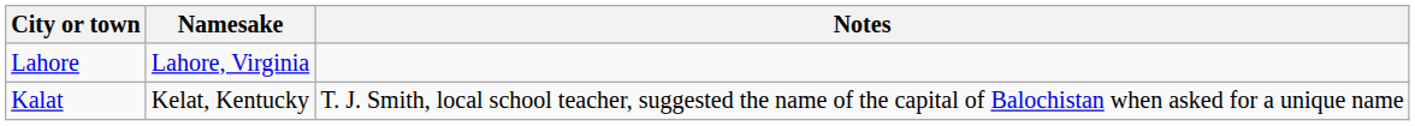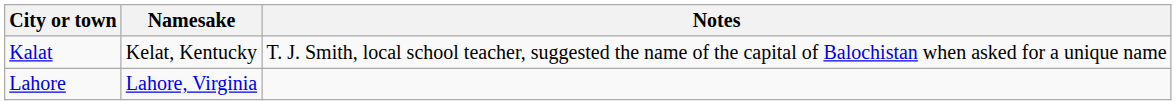 <table class="wikitable">
 <tr>
 <th>City or town</th>
 <th>Namesake</th>
 <th>Notes</th>
 </tr>
 <tr>
+<td><a href='#'>Kalat</a></td>
+<td>Kelat, Kentucky</td>
+<td>T. J. Smith, local school teacher, suggested the name of the capital of <a href='#'>Balochistan</a> when asked for a unique name</td>
+</tr>
+<tr>
 <td><a href='#'>Lahore</a></td>
 <td><a href='#'>Lahore, Virginia</a></td>
 <td> </td>
 </tr>
-<tr>
-<td><a href='#'>Kalat</a></td>
-<td>Kelat, Kentucky</td>
-<td>T. J. Smith, local school teacher, suggested the name of the capital of <a href='#'>Balochistan</a> when asked for a unique name</td>
-</tr>
 </table>
